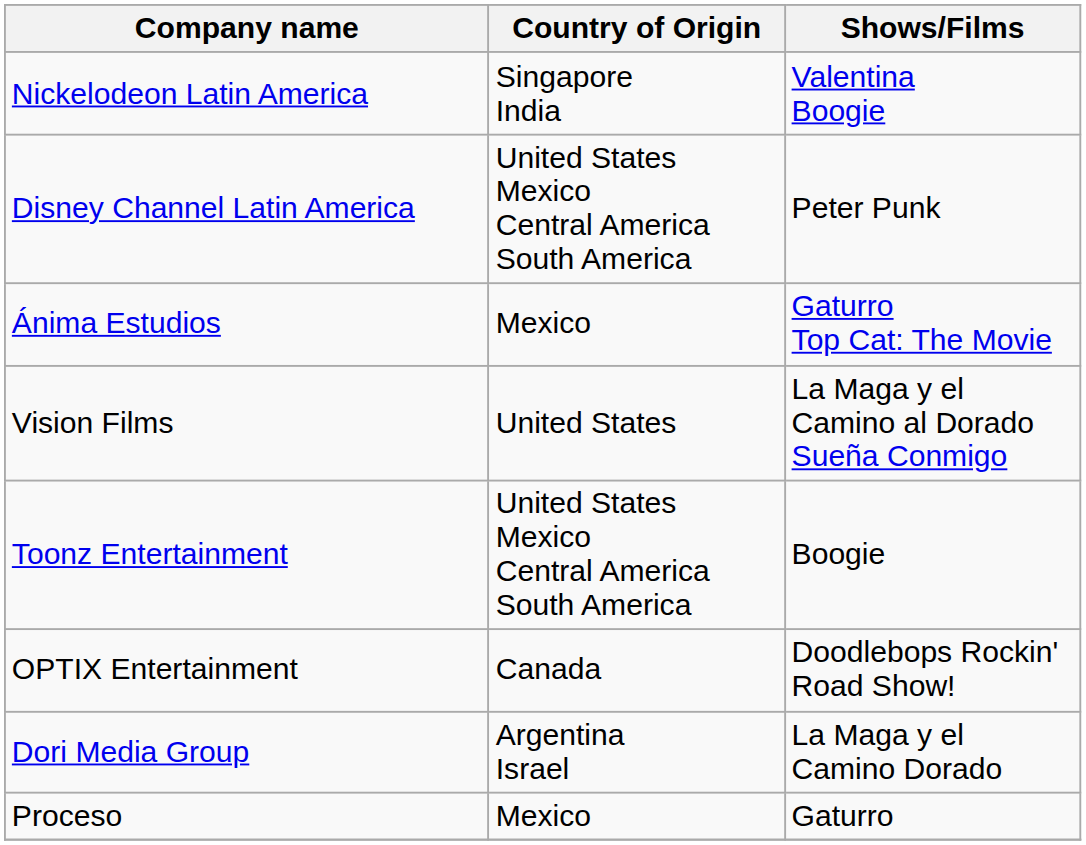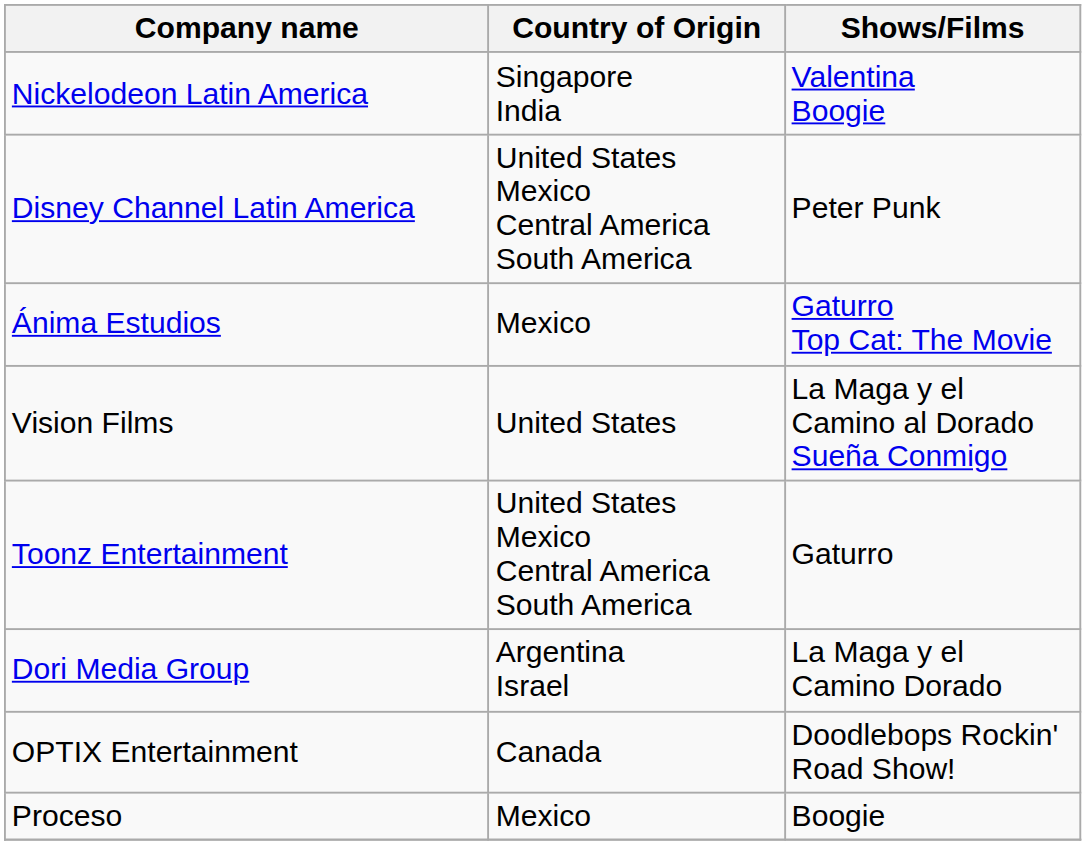 <table class="wikitable sortable">
 <tr>
 <th width=250px>Company name</th>
 <th width=150px>Country of Origin</th>
 <th width=150px>Shows/Films</th>
 </tr>
 <tr>
 <td><a href='#'>Nickelodeon Latin America</a></td>
 <td>Singapore<br>India</td>
 <td><a href='#'>Valentina</a><br><a href='#'>Boogie</a></td>
 </tr>
 <tr>
 <td><a href='#'>Disney Channel Latin America</a></td>
 <td>United States<br>Mexico<br>Central America<br>South America</td>
 <td>Peter Punk</td>
 </tr>
 <tr>
 <td><a href='#'>Ánima Estudios</a></td>
 <td>Mexico</td>
 <td><a href='#'>Gaturro</a><br><a href='#'>Top Cat: The Movie</a></td>
 </tr>
 <tr>
 <td>Vision Films</td>
 <td>United States</td>
 <td>La Maga y el Camino al Dorado<br><a href='#'>Sueña Conmigo</a></td>
 </tr>
 <tr>
 <td><a href='#'>Toonz Entertainment</a></td>
 <td>United States<br>Mexico<br>Central America<br>South America</td>
-<td>Boogie</td>
+<td>Gaturro</td>
+</tr>
+<tr>
+<td><a href='#'>Dori Media Group</a></td>
+<td>Argentina<br>Israel</td>
+<td>La Maga y el Camino Dorado</td>
 </tr>
 <tr>
 <td>OPTIX Entertainment</td>
 <td>Canada</td>
 <td>Doodlebops Rockin' Road Show!</td>
 </tr>
 <tr>
-<td><a href='#'>Dori Media Group</a></td>
-<td>Argentina<br>Israel</td>
-<td>La Maga y el Camino Dorado</td>
-</tr>
-<tr>
 <td>Proceso</td>
 <td>Mexico</td>
-<td>Gaturro</td>
+<td>Boogie</td>
 </tr>
 <tr>
 </tr>
 </table>
